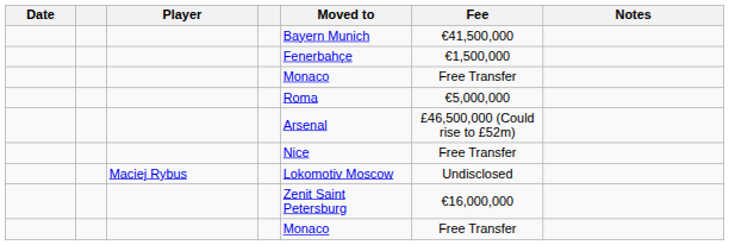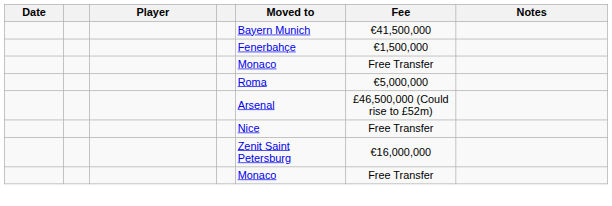 <table class="wikitable sortable">
 <tr>
 <th style="width:80px;">Date</th>
 <th style="width:30px;"></th>
 <th style="width:180px;">Player</th>
 <th style="width:20px;"></th>
 <th style="width:155px;">Moved to</th>
 <th style="width:155px;" class="unsortable">Fee</th>
 <th style="width:215px;" class="unsortable">Notes</th>
 </tr>
 <tr>
 <td></td>
 <td align=center></td>
 <td> </td>
 <td align=center></td>
 <td> <a href='#'>Bayern Munich</a></td>
 <td align=center>€41,500,000</td>
 <td align=center></td>
 </tr>
 <tr>
 <td></td>
 <td align=center></td>
 <td> </td>
 <td align=center></td>
 <td> <a href='#'>Fenerbahçe</a></td>
 <td align=center>€1,500,000</td>
 <td align=center></td>
 </tr>
 <tr>
 <td></td>
 <td align=center></td>
 <td> </td>
 <td align=center></td>
 <td> <a href='#'>Monaco</a></td>
 <td align=center>Free Transfer</td>
 <td align=center></td>
 </tr>
 <tr>
 <td></td>
 <td align=center></td>
 <td> </td>
 <td align=center></td>
 <td> <a href='#'>Roma</a></td>
 <td align=center>€5,000,000</td>
 <td align=center></td>
 </tr>
 <tr>
 <td></td>
 <td align=center></td>
 <td> </td>
 <td align=center></td>
 <td> <a href='#'>Arsenal</a></td>
 <td align=center>£46,500,000 (Could rise to £52m)</td>
 <td align=center></td>
 </tr>
 <tr>
 <td></td>
 <td align=center></td>
 <td> </td>
 <td align=center></td>
 <td> <a href='#'>Nice</a></td>
 <td align=center>Free Transfer</td>
 <td align=center></td>
 </tr>
 <tr>
 <td></td>
 <td align=center></td>
-<td> <a href='#'>Maciej Rybus</a></td>
-<td align=center></td>
-<td> <a href='#'>Lokomotiv Moscow</a></td>
-<td align=center>Undisclosed</td>
-<td align=center></td>
-</tr>
-<tr>
-<td></td>
-<td align=center></td>
 <td> </td>
 <td align=center></td>
 <td> <a href='#'>Zenit Saint Petersburg</a></td>
 <td align=center>€16,000,000</td>
 <td align=center></td>
 </tr>
 <tr>
 <td></td>
 <td align=center></td>
 <td> </td>
 <td align=center></td>
 <td> <a href='#'>Monaco</a></td>
 <td align=center>Free Transfer</td>
 <td align=center> </td>
 </tr>
 </table>
